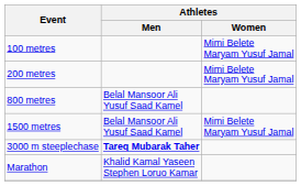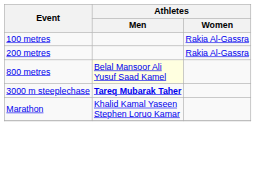 <table class=wikitable style="font-size:90%">
 <tr>
 <th rowspan=2>Event</th>
 <th colspan=2>Athletes</th>
 </tr>
 <tr>
 <th>Men</th>
 <th>Women</th>
 </tr>
 <tr>
 <td><a href='#'>100 metres</a></td>
 <td></td>
-<td><a href='#'>Mimi Belete</a> <br> <a href='#'>Maryam Yusuf Jamal</a></td>
+<td><a href='#'>Rakia Al-Gassra</a></td>
 </tr>
 <tr>
 <td><a href='#'>200 metres</a></td>
 <td></td>
-<td><a href='#'>Mimi Belete</a> <br> <a href='#'>Maryam Yusuf Jamal</a></td>
+<td><a href='#'>Rakia Al-Gassra</a></td>
 </tr>
 <tr>
 <td><a href='#'>800 metres</a></td>
-<td><a href='#'>Belal Mansoor Ali</a> <br> <a href='#'>Yusuf Saad Kamel</a></td>
+<td style="background: lightyellow;"><a href='#'>Belal Mansoor Ali</a> <br> <a href='#'>Yusuf Saad Kamel</a></td>
 <td></td>
-</tr>
-<tr>
-<td><a href='#'>1500 metres</a></td>
-<td><a href='#'>Belal Mansoor Ali</a> <br> <a href='#'>Yusuf Saad Kamel</a></td>
-<td><a href='#'>Mimi Belete</a> <br> <a href='#'>Maryam Yusuf Jamal</a></td>
 </tr>
 <tr>
 <td><a href='#'>3000 m steeplechase</a></td>
 <td><strong><a href='#'>Tareq Mubarak Taher</a></strong></td>
 <td></td>
 </tr>
 <tr>
 <td><a href='#'>Marathon</a></td>
 <td><a href='#'>Khalid Kamal Yaseen</a> <br> <a href='#'>Stephen Loruo Kamar</a></td>
 <td></td>
 </tr>
 <tr>
 </tr>
 </table>
